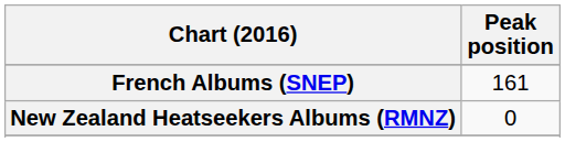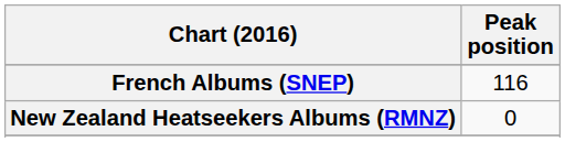 <table class="wikitable sortable plainrowheaders" style="text-align:center">
 <tr>
 <th scope="col">Chart (2016)</th>
 <th scope="col" style="max-width:4em">Peak position</th>
 </tr>
 <tr>
 </tr>
 <tr>
 </tr>
 <tr>
 </tr>
 <tr>
 <th scope="row">French Albums (<a href='#'>SNEP</a>)</th>
-<td>161</td>
+<td>116</td>
 </tr>
 <tr>
 <th scope="row">New Zealand Heatseekers Albums (<a href='#'>RMNZ</a>)</th>
 <td>0</td>
 </tr>
 <tr>
 </tr>
 <tr>
 </tr>
 </table>
